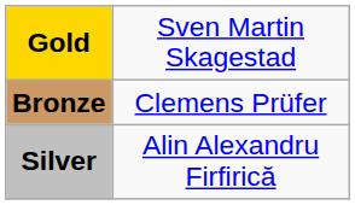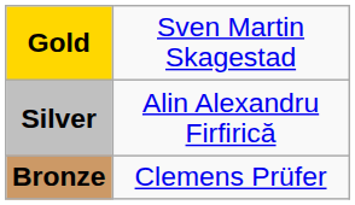 <table class="wikitable" style="text-align:center; " width="200px">
 <tr>
 <td bgcolor="gold"><strong>Gold</strong></td>
 <td><a href='#'>Sven Martin Skagestad</a><br>  <small><em></em></small></td>
 </tr>
 <tr>
+<td bgcolor="silver"><strong>Silver</strong></td>
+<td><a href='#'>Alin Alexandru Firfirică</a><br>  <small><em></em></small></td>
+</tr>
+<tr>
 <td bgcolor="CC9966"><strong>Bronze</strong></td>
 <td><a href='#'>Clemens Prüfer</a><br>  <small><em></em></small></td>
 </tr>
-<tr>
-<td bgcolor="silver"><strong>Silver</strong></td>
-<td><a href='#'>Alin Alexandru Firfirică</a><br>  <small><em></em></small></td>
-</tr>
 </table>
